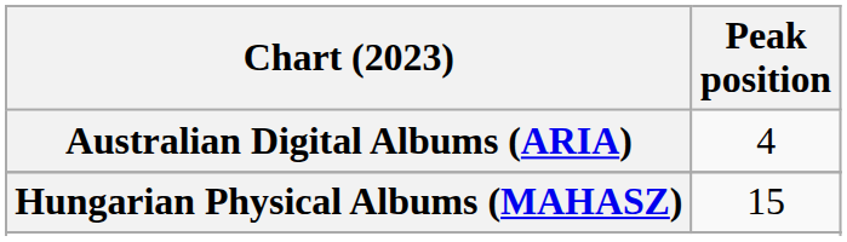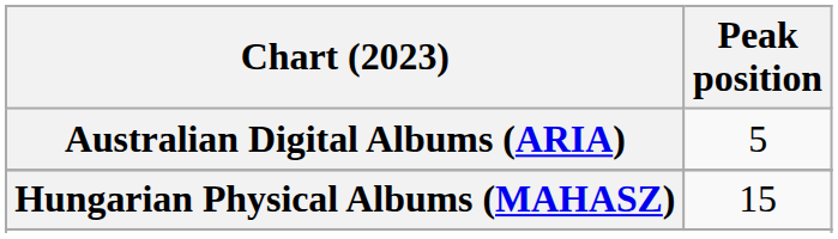 <table class="wikitable sortable plainrowheaders" style="text-align:center;">
 <tr>
 <th scope="col">Chart (2023)</th>
 <th scope="col">Peak<br>position</th>
 </tr>
 <tr>
 <th scope="row">Australian Digital Albums (<a href='#'>ARIA</a>)</th>
-<td>4</td>
+<td>5</td>
 </tr>
 <tr>
 </tr>
 <tr>
 <th scope="row">Hungarian Physical Albums (<a href='#'>MAHASZ</a>)</th>
 <td>15</td>
 </tr>
 <tr>
 </tr>
 <tr>
 </tr>
 <tr>
 </tr>
 </table>
